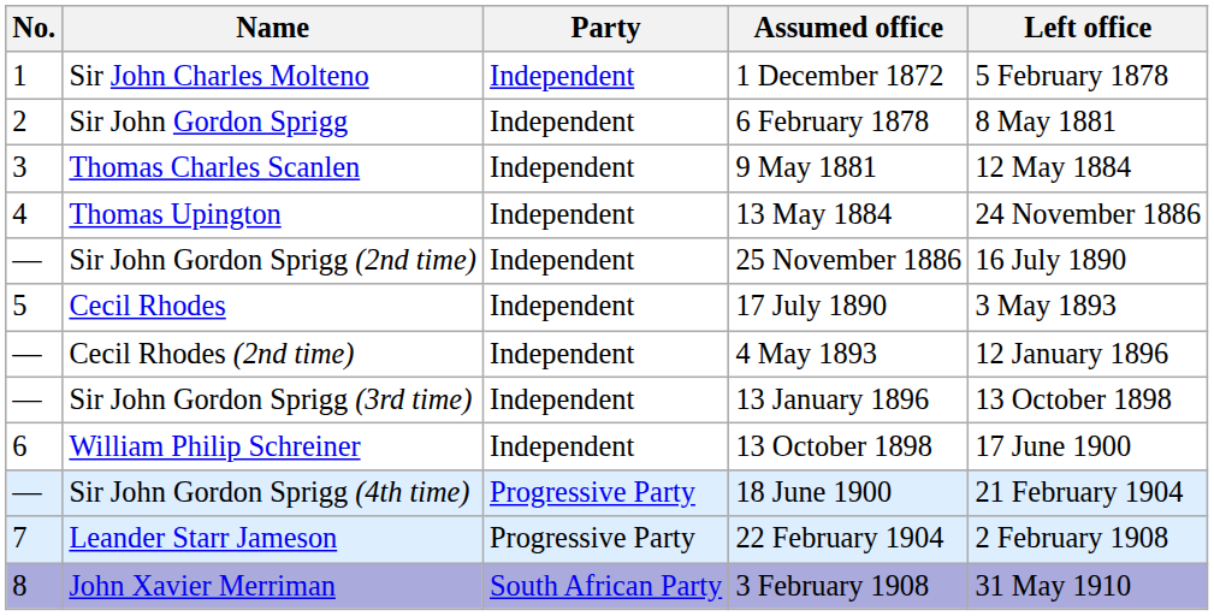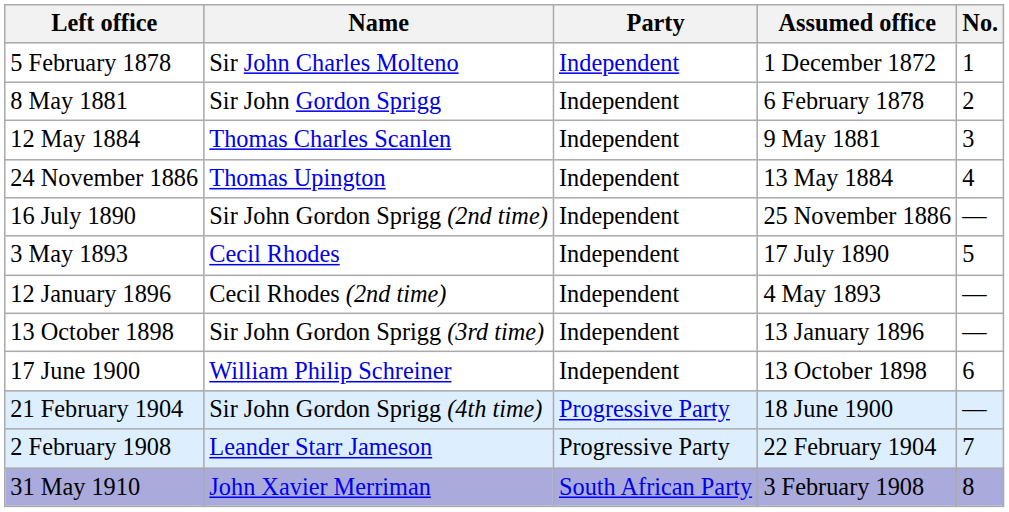 <table class="wikitable">
 <tr>
-<th>No.</th>
+<th>Left office</th>
 <th>Name</th>
 <th>Party</th>
 <th>Assumed office</th>
-<th>Left office</th>
+<th>No.</th>
 </tr>
 <tr bgcolor="#FFFFFF">
-<td>1</td>
+<td>5 February 1878</td>
 <td>Sir <a href='#'>John Charles Molteno</a></td>
 <td><a href='#'>Independent</a></td>
 <td>1 December 1872</td>
-<td>5 February 1878</td>
+<td>1</td>
 </tr>
 <tr bgcolor="#FFFFFF">
-<td>2</td>
+<td>8 May 1881</td>
 <td>Sir John <a href='#'>Gordon Sprigg</a></td>
 <td>Independent</td>
 <td>6 February 1878</td>
-<td>8 May 1881</td>
+<td>2</td>
 </tr>
 <tr bgcolor="#FFFFFF">
-<td>3</td>
+<td>12 May 1884</td>
 <td><a href='#'>Thomas Charles Scanlen</a></td>
 <td>Independent</td>
 <td>9 May 1881</td>
-<td>12 May 1884</td>
+<td>3</td>
 </tr>
 <tr bgcolor="#FFFFFF">
-<td>4</td>
+<td>24 November 1886</td>
 <td><a href='#'>Thomas Upington</a></td>
 <td>Independent</td>
 <td>13 May 1884</td>
-<td>24 November 1886</td>
+<td>4</td>
 </tr>
 <tr bgcolor="#FFFFFF">
-<td>—</td>
+<td>16 July 1890</td>
 <td>Sir John Gordon Sprigg <em>(2nd time)</em></td>
 <td>Independent</td>
 <td>25 November 1886</td>
-<td>16 July 1890</td>
+<td>—</td>
 </tr>
 <tr bgcolor="#FFFFFF">
-<td>5</td>
+<td>3 May 1893</td>
 <td><a href='#'>Cecil Rhodes</a></td>
 <td>Independent</td>
 <td>17 July 1890</td>
-<td>3 May 1893</td>
+<td>5</td>
 </tr>
 <tr bgcolor="#FFFFFF">
-<td>—</td>
+<td>12 January 1896</td>
 <td>Cecil Rhodes <em>(2nd time)</em></td>
 <td>Independent</td>
 <td>4 May 1893</td>
-<td>12 January 1896</td>
+<td>—</td>
 </tr>
 <tr bgcolor="#FFFFFF">
-<td>—</td>
+<td>13 October 1898</td>
 <td>Sir John Gordon Sprigg <em>(3rd time)</em></td>
 <td>Independent</td>
 <td>13 January 1896</td>
-<td>13 October 1898</td>
+<td>—</td>
 </tr>
 <tr bgcolor="#FFFFFF">
-<td>6</td>
+<td>17 June 1900</td>
 <td><a href='#'>William Philip Schreiner</a></td>
 <td>Independent</td>
 <td>13 October 1898</td>
-<td>17 June 1900</td>
+<td>6</td>
 </tr>
 <tr bgcolor="#DDEEFF">
-<td>—</td>
+<td>21 February 1904</td>
 <td>Sir John Gordon Sprigg <em>(4th time)</em></td>
 <td><a href='#'>Progressive Party</a></td>
 <td>18 June 1900</td>
-<td>21 February 1904</td>
+<td>—</td>
 </tr>
 <tr bgcolor="#DDEEFF">
-<td>7</td>
+<td>2 February 1908</td>
 <td><a href='#'>Leander Starr Jameson</a></td>
 <td>Progressive Party</td>
 <td>22 February 1904</td>
-<td>2 February 1908</td>
+<td>7</td>
 </tr>
 <tr bgcolor="#AAAADD">
-<td>8</td>
+<td>31 May 1910</td>
 <td><a href='#'>John Xavier Merriman</a></td>
 <td><a href='#'>South African Party</a></td>
 <td>3 February 1908</td>
-<td>31 May 1910</td>
+<td>8</td>
 </tr>
 </table>
